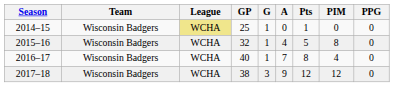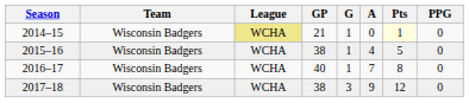 <table class="wikitable" width="50%" style="text-align:center">
 <tr>
 <th><a href='#'>Season</a></th>
 <th>Team</th>
 <th>League</th>
 <th>GP</th>
 <th>G</th>
 <th>A</th>
 <th>Pts</th>
-<th>PIM</th>
 <th>PPG</th>
 </tr>
 <tr>
 <td>2014–15</td>
 <td>Wisconsin Badgers</td>
 <td style="background: khaki;">WCHA</td>
-<td>25</td>
+<td>21</td>
 <td>1</td>
 <td>0</td>
-<td>1</td>
-<td>0</td>
+<td style="background: lightyellow;">1</td>
 <td>0</td>
 </tr>
 <tr bgcolor="#f0f0f0">
 <td>2015–16</td>
 <td>Wisconsin Badgers</td>
 <td>WCHA</td>
-<td>32</td>
+<td>38</td>
 <td>1</td>
 <td>4</td>
 <td>5</td>
-<td>8</td>
 <td>0</td>
 </tr>
 <tr>
 <td>2016–17</td>
 <td>Wisconsin Badgers</td>
 <td>WCHA</td>
 <td>40</td>
 <td>1</td>
 <td>7</td>
 <td>8</td>
-<td>4</td>
 <td>0</td>
 </tr>
 <tr bgcolor="#f0f0f0">
 <td>2017–18</td>
 <td>Wisconsin Badgers</td>
 <td>WCHA</td>
 <td>38</td>
 <td>3</td>
 <td>9</td>
 <td>12</td>
-<td>12</td>
 <td>0</td>
 </tr>
 </table>
